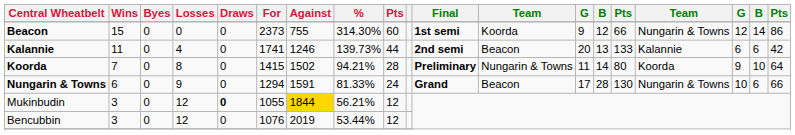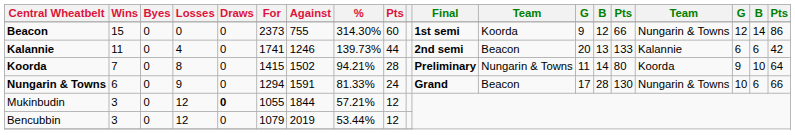 <table style="font-size: 85%; text-align: left;" class="wikitable">
 <tr>
 <th style="color:crimson">Central Wheatbelt</th>
 <th style="color:crimson">Wins</th>
 <th style="color:crimson">Byes</th>
 <th style="color:crimson">Losses</th>
 <th style="color:crimson">Draws</th>
 <th style="color:crimson">For</th>
 <th style="color:crimson">Against</th>
 <th style="color:crimson">%</th>
 <th style="color:crimson">Pts</th>
 <th></th>
 <th style="color:green">Final</th>
 <th style="color:green">Team</th>
 <th style="color:green">G</th>
 <th style="color:green">B</th>
 <th style="color:green">Pts</th>
 <th style="color:green">Team</th>
 <th style="color:green">G</th>
 <th style="color:green">B</th>
 <th style="color:green">Pts</th>
 </tr>
 <tr>
 </tr>
 <tr>
 </tr>
 <tr>
 <td><strong>Beacon</strong></td>
 <td>15</td>
 <td>0</td>
 <td>0</td>
 <td>0</td>
 <td>2373</td>
 <td>755</td>
 <td>314.30%</td>
 <td>60</td>
 <td></td>
 <td><strong>1st semi</strong></td>
 <td>Koorda</td>
 <td>9</td>
 <td>12</td>
 <td>66</td>
 <td>Nungarin & Towns</td>
 <td>12</td>
 <td>14</td>
 <td>86</td>
 </tr>
 <tr>
 <td><strong>Kalannie</strong></td>
 <td>11</td>
 <td>0</td>
 <td>4</td>
 <td>0</td>
 <td>1741</td>
 <td>1246</td>
 <td>139.73%</td>
 <td>44</td>
 <td></td>
 <td><strong>2nd semi</strong></td>
 <td>Beacon</td>
 <td>20</td>
 <td>13</td>
 <td>133</td>
 <td>Kalannie</td>
 <td>6</td>
 <td>6</td>
 <td>42</td>
 </tr>
 <tr ||>
 <td><strong>Koorda</strong></td>
 <td>7</td>
 <td>0</td>
 <td>8</td>
 <td>0</td>
 <td>1415</td>
 <td>1502</td>
 <td>94.21%</td>
 <td>28</td>
 <td></td>
 <td><strong>Preliminary</strong></td>
 <td>Nungarin & Towns</td>
 <td>11</td>
 <td>14</td>
 <td>80</td>
 <td>Koorda</td>
 <td>9</td>
 <td>10</td>
 <td>64</td>
 </tr>
 <tr>
 <td><strong>Nungarin & Towns</strong></td>
 <td>6</td>
 <td>0</td>
 <td>9</td>
 <td>0</td>
 <td>1294</td>
 <td>1591</td>
 <td>81.33%</td>
 <td>24</td>
 <td></td>
 <td><strong>Grand</strong></td>
 <td>Beacon</td>
 <td>17</td>
 <td>28</td>
 <td>130</td>
 <td>Nungarin & Towns</td>
 <td>10</td>
 <td>6</td>
 <td>66</td>
 </tr>
 <tr>
 <td>Mukinbudin</td>
 <td>3</td>
 <td>0</td>
 <td>12</td>
 <td><strong>0</strong></td>
 <td>1055</td>
-<td style="background: gold;">1844</td>
-<td>56.21%</td>
+<td>1844</td>
+<td>57.21%</td>
 <td>12</td>
 <td></td>
 </tr>
 <tr>
 <td>Bencubbin</td>
 <td>3</td>
 <td>0</td>
 <td>12</td>
 <td>0</td>
-<td>1076</td>
+<td>1079</td>
 <td>2019</td>
 <td>53.44%</td>
 <td>12</td>
 <td></td>
 </tr>
 <tr>
 </tr>
 </table>
